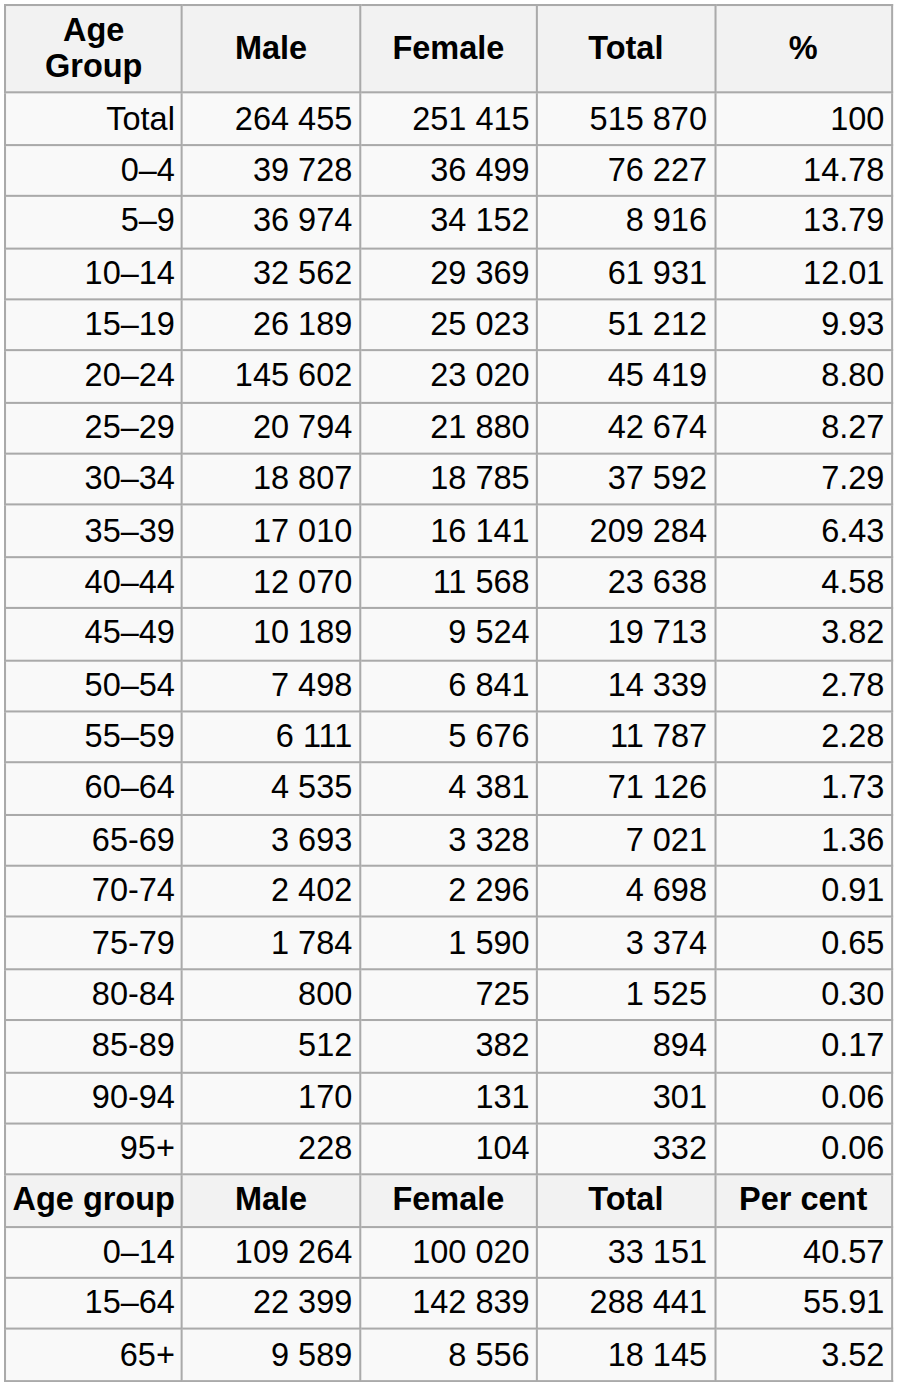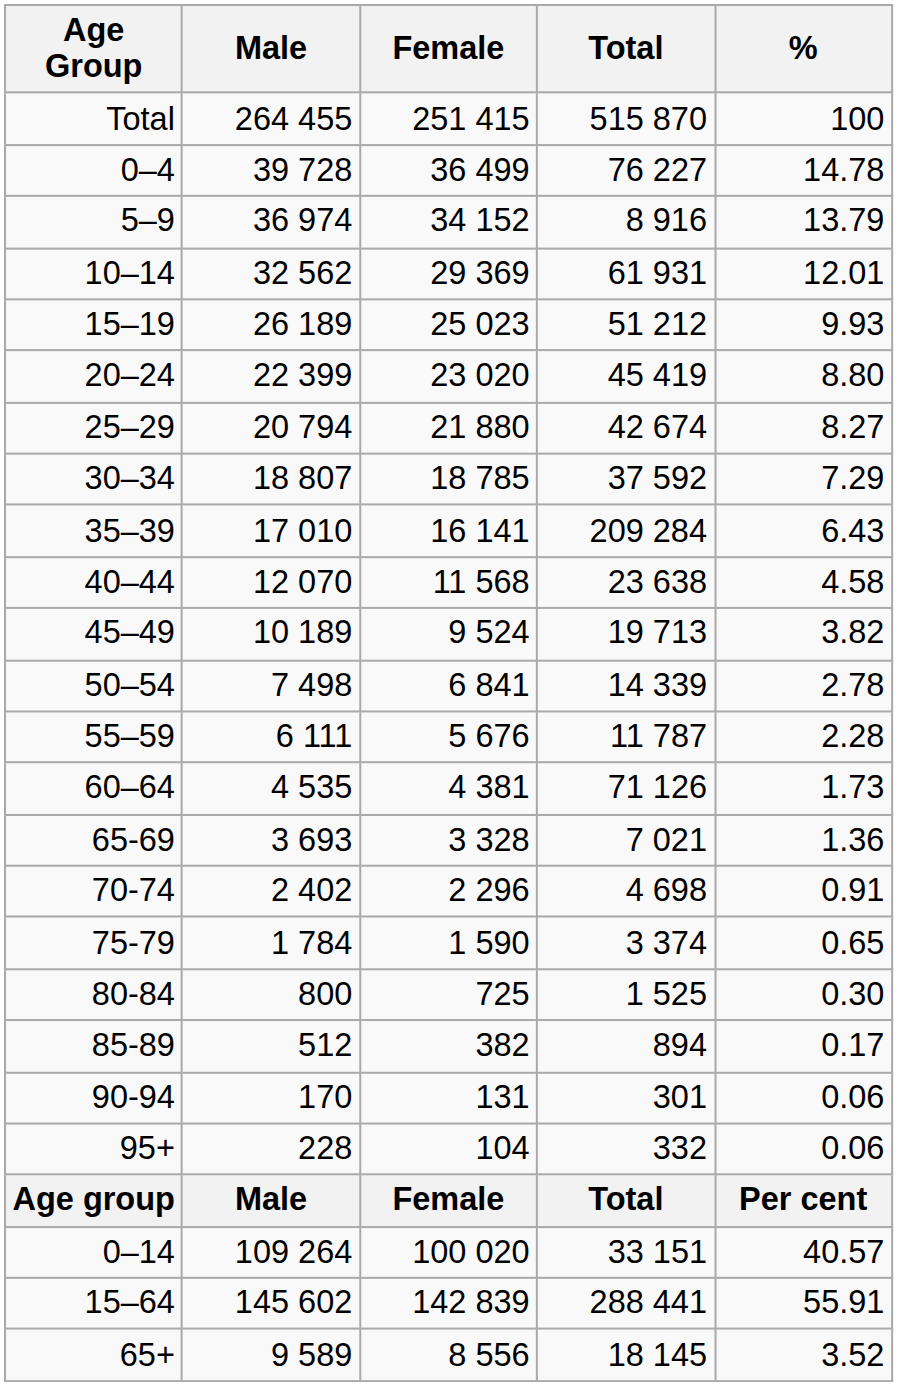 <table class="wikitable">
 <tr>
 <th width="80pt">Age Group</th>
 <th width="80pt">Male</th>
 <th width="80pt">Female</th>
 <th width="80pt">Total</th>
 <th width="80pt">%</th>
 </tr>
 <tr>
 <td align="right">Total</td>
 <td align="right">264 455</td>
 <td align="right">251 415</td>
 <td align="right">515 870</td>
 <td align="right">100</td>
 </tr>
 <tr>
 <td align="right">0–4</td>
 <td align="right">39 728</td>
 <td align="right">36 499</td>
 <td align="right">76 227</td>
 <td align="right">14.78</td>
 </tr>
 <tr>
 <td align="right">5–9</td>
 <td align="right">36 974</td>
 <td align="right">34 152</td>
 <td align="right">8 916</td>
 <td align="right">13.79</td>
 </tr>
 <tr>
 <td align="right">10–14</td>
 <td align="right">32 562</td>
 <td align="right">29 369</td>
 <td align="right">61 931</td>
 <td align="right">12.01</td>
 </tr>
 <tr>
 <td align="right">15–19</td>
 <td align="right">26 189</td>
 <td align="right">25 023</td>
 <td align="right">51 212</td>
 <td align="right">9.93</td>
 </tr>
 <tr>
 <td align="right">20–24</td>
-<td align="right">145 602</td>
+<td align="right">22 399</td>
 <td align="right">23 020</td>
 <td align="right">45 419</td>
 <td align="right">8.80</td>
 </tr>
 <tr>
 <td align="right">25–29</td>
 <td align="right">20 794</td>
 <td align="right">21 880</td>
 <td align="right">42 674</td>
 <td align="right">8.27</td>
 </tr>
 <tr>
 <td align="right">30–34</td>
 <td align="right">18 807</td>
 <td align="right">18 785</td>
 <td align="right">37 592</td>
 <td align="right">7.29</td>
 </tr>
 <tr>
 <td align="right">35–39</td>
 <td align="right">17 010</td>
 <td align="right">16 141</td>
 <td align="right">209 284</td>
 <td align="right">6.43</td>
 </tr>
 <tr>
 <td align="right">40–44</td>
 <td align="right">12 070</td>
 <td align="right">11 568</td>
 <td align="right">23 638</td>
 <td align="right">4.58</td>
 </tr>
 <tr>
 <td align="right">45–49</td>
 <td align="right">10 189</td>
 <td align="right">9 524</td>
 <td align="right">19 713</td>
 <td align="right">3.82</td>
 </tr>
 <tr>
 <td align="right">50–54</td>
 <td align="right">7 498</td>
 <td align="right">6 841</td>
 <td align="right">14 339</td>
 <td align="right">2.78</td>
 </tr>
 <tr>
 <td align="right">55–59</td>
 <td align="right">6 111</td>
 <td align="right">5 676</td>
 <td align="right">11 787</td>
 <td align="right">2.28</td>
 </tr>
 <tr>
 <td align="right">60–64</td>
 <td align="right">4 535</td>
 <td align="right">4 381</td>
 <td align="right">71 126</td>
 <td align="right">1.73</td>
 </tr>
 <tr>
 <td align="right">65-69</td>
 <td align="right">3 693</td>
 <td align="right">3 328</td>
 <td align="right">7 021</td>
 <td align="right">1.36</td>
 </tr>
 <tr>
 <td align="right">70-74</td>
 <td align="right">2 402</td>
 <td align="right">2 296</td>
 <td align="right">4 698</td>
 <td align="right">0.91</td>
 </tr>
 <tr>
 <td align="right">75-79</td>
 <td align="right">1 784</td>
 <td align="right">1 590</td>
 <td align="right">3 374</td>
 <td align="right">0.65</td>
 </tr>
 <tr>
 <td align="right">80-84</td>
 <td align="right">800</td>
 <td align="right">725</td>
 <td align="right">1 525</td>
 <td align="right">0.30</td>
 </tr>
 <tr>
 <td align="right">85-89</td>
 <td align="right">512</td>
 <td align="right">382</td>
 <td align="right">894</td>
 <td align="right">0.17</td>
 </tr>
 <tr>
 <td align="right">90-94</td>
 <td align="right">170</td>
 <td align="right">131</td>
 <td align="right">301</td>
 <td align="right">0.06</td>
 </tr>
 <tr>
 <td align="right">95+</td>
 <td align="right">228</td>
 <td align="right">104</td>
 <td align="right">332</td>
 <td align="right">0.06</td>
 </tr>
 <tr>
 <th width="50">Age group</th>
 <th width="80pt">Male</th>
 <th width="80">Female</th>
 <th width="80">Total</th>
 <th width="50">Per cent</th>
 </tr>
 <tr>
 <td align="right">0–14</td>
 <td align="right">109 264</td>
 <td align="right">100 020</td>
 <td align="right">33 151</td>
 <td align="right">40.57</td>
 </tr>
 <tr>
 <td align="right">15–64</td>
-<td align="right">22 399</td>
+<td align="right">145 602</td>
 <td align="right">142 839</td>
 <td align="right">288 441</td>
 <td align="right">55.91</td>
 </tr>
 <tr>
 <td align="right">65+</td>
 <td align="right">9 589</td>
 <td align="right">8 556</td>
 <td align="right">18 145</td>
 <td align="right">3.52</td>
 </tr>
 <tr>
 </tr>
 </table>
